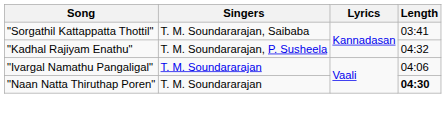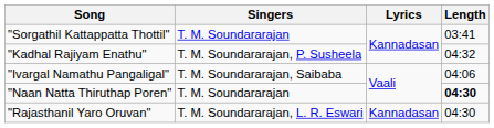 <table class="wikitable" style="font-size:95%;">
 <tr>
 <th>Song</th>
 <th>Singers</th>
 <th>Lyrics</th>
 <th>Length</th>
 </tr>
 <tr>
 <td>"Sorgathil Kattappatta Thottil"</td>
-<td>T. M. Soundararajan, Saibaba</td>
+<td><a href='#'>T. M. Soundararajan</a></td>
 <td rowspan=2><a href='#'>Kannadasan</a></td>
 <td>03:41</td>
 </tr>
 <tr>
 <td>"Kadhal Rajiyam Enathu"</td>
 <td>T. M. Soundararajan, <a href='#'>P. Susheela</a></td>
 <td>04:32</td>
 </tr>
 <tr>
 <td>"Ivargal Namathu Pangaligal"</td>
-<td><a href='#'>T. M. Soundararajan</a></td>
+<td>T. M. Soundararajan, Saibaba</td>
 <td rowspan=2><a href='#'>Vaali</a></td>
 <td>04:06</td>
 </tr>
 <tr>
 <td>"Naan Natta Thiruthap Poren"</td>
 <td>T. M. Soundararajan</td>
 <td><strong>04:30</strong></td>
 </tr>
+<tr>
+<td>"Rajasthanil Yaro Oruvan"</td>
+<td>T. M. Soundararajan, <a href='#'>L. R. Eswari</a></td>
+<td><a href='#'>Kannadasan</a></td>
+<td>04:30</td>
+</tr>
 </table>
